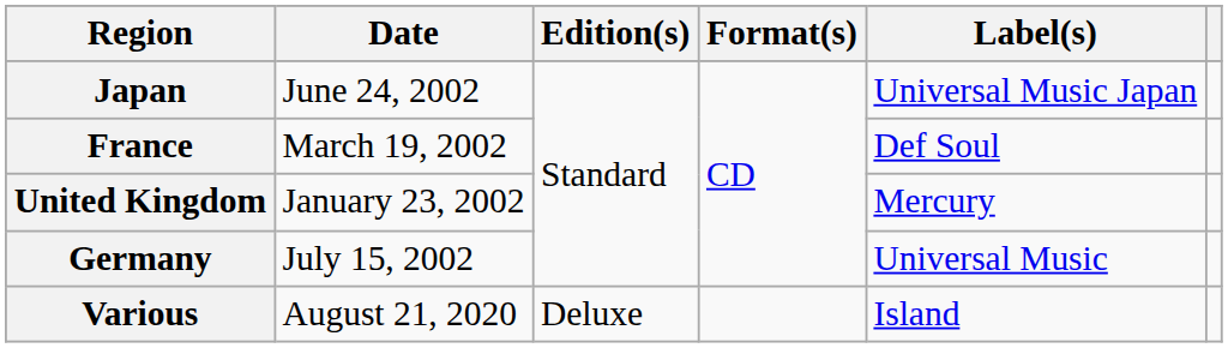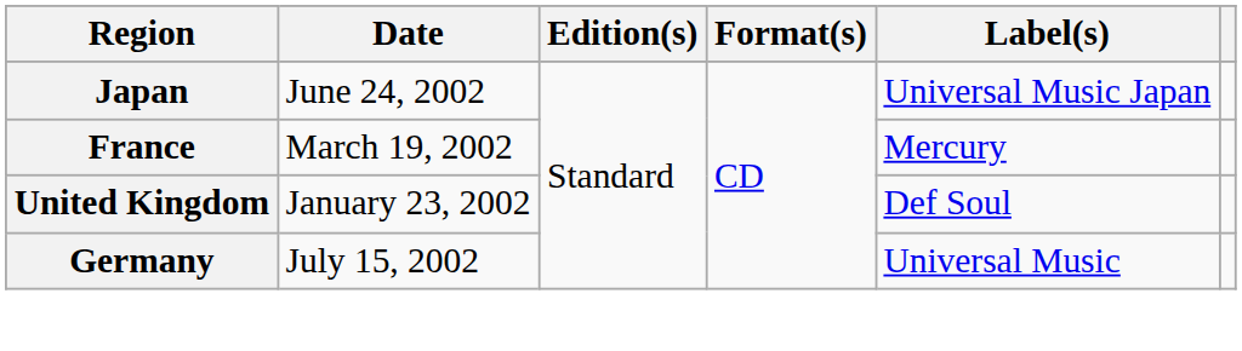 <table class="wikitable plainrowheaders">
 <tr>
 <th scope="col">Region</th>
 <th scope="col">Date</th>
 <th scope="col">Edition(s)</th>
 <th scope="col">Format(s)</th>
 <th scope="col">Label(s)</th>
 <th scope="col"></th>
 </tr>
 <tr>
 <th scope="row">Japan</th>
 <td>June 24, 2002</td>
 <td rowspan="4">Standard</td>
 <td rowspan="4"><a href='#'>CD</a></td>
 <td><a href='#'>Universal Music Japan</a></td>
 <td></td>
 </tr>
 <tr>
 <th scope="row">France</th>
 <td>March 19, 2002</td>
-<td><a href='#'>Def Soul</a></td>
+<td><a href='#'>Mercury</a></td>
 <td></td>
 </tr>
 <tr>
 <th scope="row">United Kingdom</th>
 <td>January 23, 2002</td>
-<td><a href='#'>Mercury</a></td>
+<td><a href='#'>Def Soul</a></td>
 <td></td>
 </tr>
 <tr>
 <th scope="row">Germany</th>
 <td>July 15, 2002</td>
 <td><a href='#'>Universal Music</a></td>
 <td></td>
 </tr>
-<tr>
-<th scope="row">Various</th>
-<td>August 21, 2020</td>
-<td>Deluxe</td>
-<td></td>
-<td><a href='#'>Island</a></td>
-<td></td>
-</tr>
 </table>
